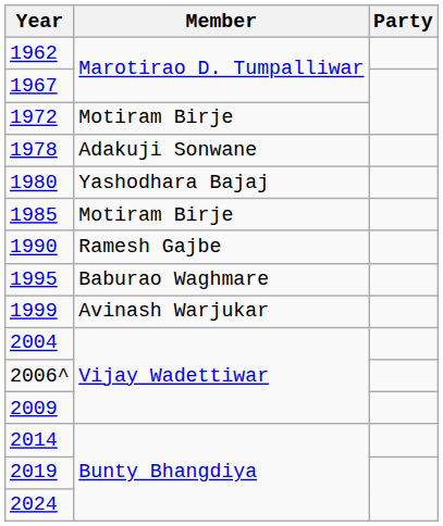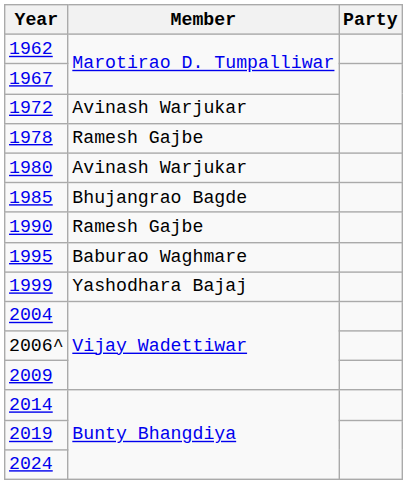 <table class="wikitable">
 <tr>
 <th>Year</th>
 <th>Member</th>
 <th colspan="2">Party</th>
 </tr>
 <tr>
 <td><a href='#'>1962</a></td>
 <td rowspan="2"><a href='#'>Marotirao D. Tumpalliwar</a></td>
 <td></td>
 </tr>
 <tr>
 <td><a href='#'>1967</a></td>
 </tr>
 <tr>
 <td><a href='#'>1972</a></td>
-<td>Motiram Birje</td>
+<td>Avinash Warjukar</td>
 </tr>
 <tr>
 <td><a href='#'>1978</a></td>
-<td>Adakuji Sonwane</td>
+<td>Ramesh Gajbe</td>
 <td></td>
 </tr>
 <tr>
 <td><a href='#'>1980</a></td>
-<td>Yashodhara Bajaj</td>
+<td>Avinash Warjukar</td>
 </tr>
 <tr>
 <td><a href='#'>1985</a></td>
-<td>Motiram Birje</td>
+<td>Bhujangrao Bagde</td>
 <td></td>
 </tr>
 <tr>
 <td><a href='#'>1990</a></td>
 <td>Ramesh Gajbe</td>
 </tr>
 <tr>
 <td><a href='#'>1995</a></td>
 <td>Baburao Waghmare</td>
 <td></td>
 </tr>
 <tr>
 <td><a href='#'>1999</a></td>
-<td>Avinash Warjukar</td>
+<td>Yashodhara Bajaj</td>
 <td></td>
 </tr>
 <tr>
 <td><a href='#'>2004</a></td>
 <td rowspan="3"><a href='#'>Vijay Wadettiwar</a></td>
 <td></td>
 </tr>
 <tr>
 <td>2006^</td>
 <td></td>
 </tr>
 <tr>
 <td><a href='#'>2009</a></td>
 </tr>
 <tr>
 <td><a href='#'>2014</a></td>
 <td rowspan="3"><a href='#'>Bunty Bhangdiya</a></td>
 <td></td>
 </tr>
 <tr>
 <td><a href='#'>2019</a></td>
 </tr>
 <tr>
 <td><a href='#'>2024</a></td>
 </tr>
 </table>
